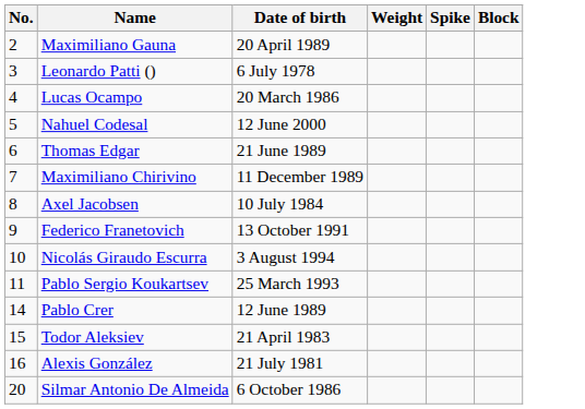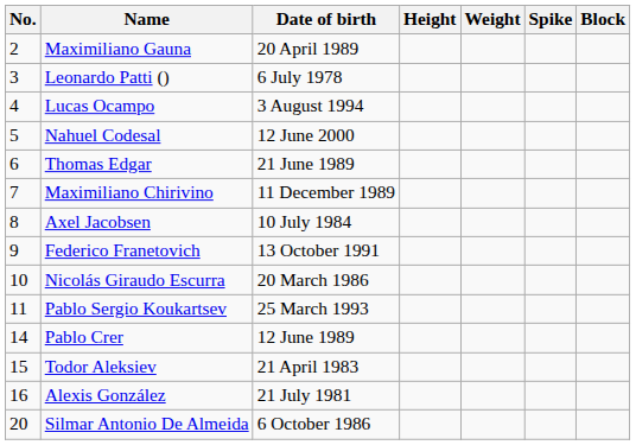 <table class="wikitable sortable">
 <tr>
 <th>No.</th>
 <th>Name</th>
 <th>Date of birth</th>
+<th>Height</th>
 <th>Weight</th>
 <th>Spike</th>
 <th>Block</th>
 </tr>
 <tr>
 <td>2</td>
 <td> <a href='#'>Maximiliano Gauna</a></td>
 <td>20 April 1989</td>
 <td></td>
 <td></td>
 <td></td>
+<td></td>
 </tr>
 <tr>
 <td>3</td>
 <td> <a href='#'>Leonardo Patti</a> ()</td>
 <td>6 July 1978</td>
 <td></td>
 <td></td>
 <td></td>
+<td></td>
 </tr>
 <tr>
 <td>4</td>
 <td> <a href='#'>Lucas Ocampo</a></td>
-<td>20 March 1986</td>
+<td>3 August 1994</td>
+<td></td>
 <td></td>
 <td></td>
 <td></td>
 </tr>
 <tr>
 <td>5</td>
 <td> <a href='#'>Nahuel Codesal</a></td>
 <td>12 June 2000</td>
 <td></td>
 <td></td>
 <td></td>
+<td></td>
 </tr>
 <tr>
 <td>6</td>
 <td> <a href='#'>Thomas Edgar</a></td>
 <td>21 June 1989</td>
+<td></td>
 <td></td>
 <td></td>
 <td></td>
 </tr>
 <tr>
 <td>7</td>
 <td> <a href='#'>Maximiliano Chirivino</a></td>
 <td>11 December 1989</td>
 <td></td>
 <td></td>
 <td></td>
+<td></td>
 </tr>
 <tr>
 <td>8</td>
 <td> <a href='#'>Axel Jacobsen</a></td>
 <td>10 July 1984</td>
+<td></td>
 <td></td>
 <td></td>
 <td></td>
 </tr>
 <tr>
 <td>9</td>
 <td> <a href='#'>Federico Franetovich</a></td>
 <td>13 October 1991</td>
 <td></td>
 <td></td>
 <td></td>
+<td></td>
 </tr>
 <tr>
 <td>10</td>
 <td> <a href='#'>Nicolás Giraudo Escurra</a></td>
-<td>3 August 1994</td>
+<td>20 March 1986</td>
+<td></td>
 <td></td>
 <td></td>
 <td></td>
 </tr>
 <tr>
 <td>11</td>
 <td> <a href='#'>Pablo Sergio Koukartsev</a></td>
 <td>25 March 1993</td>
 <td></td>
 <td></td>
 <td></td>
+<td></td>
 </tr>
 <tr>
 <td>14</td>
 <td> <a href='#'>Pablo Crer</a></td>
 <td>12 June 1989</td>
+<td></td>
 <td></td>
 <td></td>
 <td></td>
 </tr>
 <tr>
 <td>15</td>
 <td> <a href='#'>Todor Aleksiev</a></td>
 <td>21 April 1983</td>
 <td></td>
 <td></td>
 <td></td>
+<td></td>
 </tr>
 <tr>
 <td>16</td>
 <td> <a href='#'>Alexis González</a></td>
 <td>21 July 1981</td>
+<td></td>
 <td></td>
 <td></td>
 <td></td>
 </tr>
 <tr>
 <td>20</td>
 <td> <a href='#'>Silmar Antonio De Almeida</a></td>
 <td>6 October 1986</td>
 <td></td>
 <td></td>
 <td></td>
+<td></td>
 </tr>
 </table>
